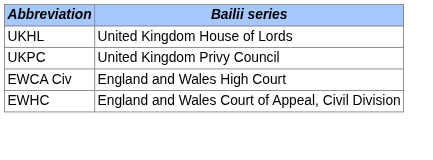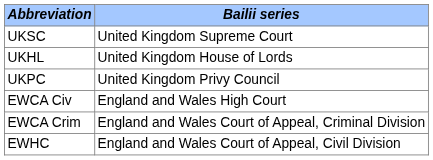 <table border="1" cellpadding="3" style="border-collapse:collapse;">
 <tr bgcolor="#A4C8FF" valign="top">
 <th><em>Abbreviation</em></th>
 <th><em>Bailii series</em></th>
+</tr>
+<tr valign="top">
+<td>UKSC</td>
+<td>United Kingdom Supreme Court</td>
 </tr>
 <tr valign="top">
 <td>UKHL</td>
 <td>United Kingdom House of Lords</td>
 </tr>
 <tr valign="top">
 <td>UKPC</td>
 <td>United Kingdom Privy Council</td>
 </tr>
 <tr valign="top">
 <td>EWCA Civ</td>
 <td>England and Wales High Court</td>
 </tr>
 <tr valign="top">
+<td>EWCA Crim</td>
+<td>England and Wales Court of Appeal, Criminal Division</td>
+</tr>
+<tr valign="top">
 <td>EWHC</td>
 <td>England and Wales Court of Appeal, Civil Division</td>
 </tr>
 </table>
